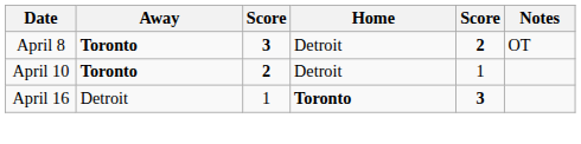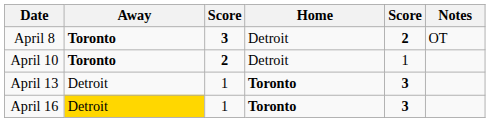 <table class="wikitable">
 <tr>
 <th bgcolor="#DDDDFF" width="60">Date</th>
 <th bgcolor="#DDDDFF" width="150">Away</th>
 <th bgcolor="#DDDDFF" width="5">Score</th>
 <th bgcolor="#DDDDFF" width="150">Home</th>
 <th bgcolor="#DDDDFF" width="5">Score</th>
 <th bgcolor="#DDDDFF" width="60">Notes</th>
 </tr>
 <tr>
 <td align="center">April 8</td>
 <td><strong>Toronto</strong></td>
 <td align="center"><strong>3</strong></td>
 <td>Detroit</td>
 <td align="center"><strong>2</strong></td>
 <td>OT</td>
 </tr>
 <tr>
 <td align="center">April 10</td>
 <td><strong>Toronto</strong></td>
 <td align="center"><strong>2</strong></td>
 <td>Detroit</td>
 <td align="center">1</td>
 <td></td>
 </tr>
 <tr>
-<td align="center">April 16</td>
+<td align="center">April 13</td>
 <td>Detroit</td>
 <td align="center">1</td>
 <td><strong>Toronto</strong></td>
 <td align="center"><strong>3</strong></td>
 <td></td>
 </tr>
+<tr>
+<td align="center">April 16</td>
+<td style="background: gold;">Detroit</td>
+<td align="center">1</td>
+<td><strong>Toronto</strong></td>
+<td align="center"><strong>3</strong></td>
+<td></td>
+</tr>
 </table>
